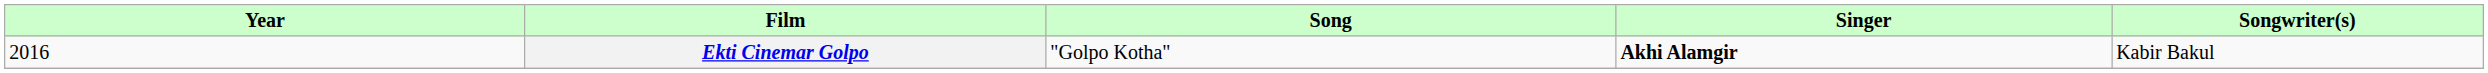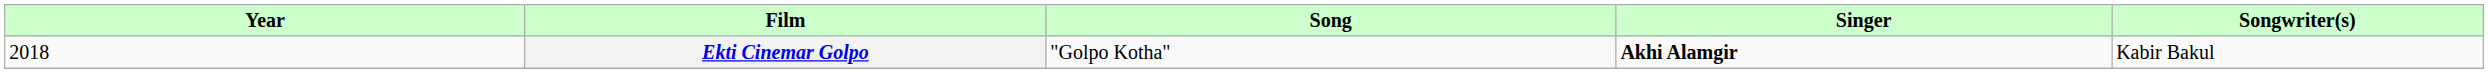 <table class="wikitable plainrowheaders" width="100%" textcolor:#000;">
 <tr style="background:#cfc; text-align:center;">
 <td scope="col" width=21%><strong>Year</strong></td>
 <td scope="col" width=21%><strong>Film</strong></td>
 <td scope="col" width=23%><strong>Song</strong></td>
 <td scope="col" width=20%><strong>Singer</strong></td>
 <td scope="col" width=20%><strong>Songwriter(s)</strong></td>
 </tr>
 <tr>
-<td>2016</td>
+<td>2018</td>
 <th><em><a href='#'>Ekti Cinemar Golpo</a></em></th>
 <td>"Golpo Kotha"</td>
 <td><strong>Akhi Alamgir</strong></td>
 <td>Kabir Bakul</td>
 </tr>
 <tr>
 </tr>
 </table>
